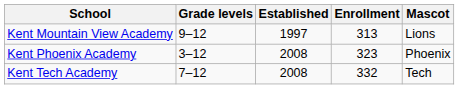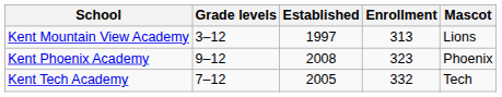 <table class="wikitable sortable">
 <tr>
 <th>School</th>
 <th class="unsortable">Grade levels</th>
 <th>Established</th>
 <th>Enrollment</th>
 <th class="unsortable">Mascot</th>
 </tr>
 <tr>
 <td><a href='#'>Kent Mountain View Academy</a></td>
-<td>9–12</td>
+<td>3–12</td>
 <td align="center">1997</td>
 <td align="center">313</td>
 <td>Lions</td>
 </tr>
 <tr>
 <td><a href='#'>Kent Phoenix Academy</a></td>
-<td>3–12</td>
+<td>9–12</td>
 <td align="center">2008</td>
 <td align="center">323</td>
 <td>Phoenix</td>
 </tr>
 <tr>
 <td><a href='#'>Kent Tech Academy</a></td>
 <td>7–12</td>
-<td align="center">2008</td>
+<td align="center">2005</td>
 <td align="center">332</td>
 <td>Tech</td>
 </tr>
 </table>
